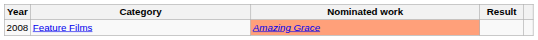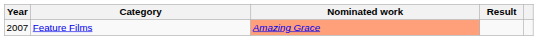 <table class="wikitable sortable">
 <tr>
 <th scope="col" style="width:1em;">Year</th>
 <th scope="col" style="width:39em;">Category</th>
 <th scope="col" style="width:40em;">Nominated work</th>
 <th scope="col" style="width:5em;">Result</th>
 <th scope="col" style="width:1em;"class="unsortable"></th>
 </tr>
 <tr>
-<td>2008</td>
+<td>2007</td>
 <td><a href='#'>Feature Films</a></td>
 <td style="background: lightsalmon;"><em><a href='#'>Amazing Grace</a></em></td>
 <td></td>
 <td></td>
 </tr>
 </table>
